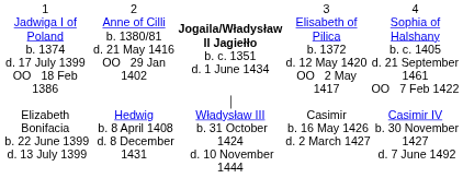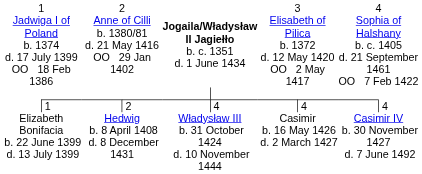 <table style="width:100%; text-align:center; vertical-align:top;" cellspacing="0" cellpadding="0">
 <tr style="vertical-align:top;">
 <td colspan="2">1<br> <a href='#'>Jadwiga I of Poland</a><br>b. 1374 <br>d. 17 July 1399 <br><span>OO</span>   18 Feb 1386</td>
 <td colspan="2">2<br> <a href='#'>Anne of Cilli</a><br>b. 1380/81 <br>d. 21 May 1416 <br><span>OO</span>   29 Jan 1402</td>
 <td colspan="2" style="vertical-align:middle;"><strong>Jogaila/Władysław II Jagiełło</strong><br>b. c. 1351 <br>d. 1 June 1434</td>
 <td colspan="2">3<br> <a href='#'>Elisabeth of Pilica</a><br>b. 1372 <br>d. 12 May 1420 <br><span>OO</span>   2 May 1417</td>
 <td colspan="2">4<br> <a href='#'>Sophia of Halshany</a><br>b. c. 1405 <br>d. 21 September 1461 <br><span>OO</span>   7 Feb 1422</td>
 </tr>
 <tr>
 <td style="width:10%;"> </td>
 <td style="width:10%;"> </td>
 <td style="width:10%;"> </td>
 <td style="width:10%;"> </td>
 <td style="width:10%;"> </td>
 <td style="width:10%;border-left:1px solid black;"> </td>
 <td style="width:10%;"> </td>
 <td style="width:10%;"> </td>
 <td style="width:10%;"> </td>
 <td style="width:10%;"> </td>
 </tr>
+<tr style="text-align:left;">
+<td style="width:10%;"> </td>
+<td style="width:10%;border-left:1px solid black;border-top:1px solid black;"> 1</td>
+<td style="width:10%;border-top:1px solid black;"> </td>
+<td style="width:10%;border-left:1px solid black;border-top:1px solid black;"> 2</td>
+<td style="width:10%;border-top:1px solid black;"> </td>
+<td style="width:10%;border-left:1px solid black;border-top:1px solid black;"> 4</td>
+<td style="width:10%;border-top:1px solid black;"> </td>
+<td style="width:10%;border-left:1px solid black;border-top:1px solid black;"> 4</td>
+<td style="width:10%;border-top:1px solid black;"> </td>
+<td style="width:10%;border-left:1px solid black;"> 4</td>
+</tr>
 <tr style="vertical-align:top;">
 <td colspan="2">Elizabeth Bonifacia<br> b. 22 June 1399 <br> d. 13 July 1399 <br> </td>
 <td colspan="2"><a href='#'>Hedwig</a> <br> b. 8 April 1408 <br> d. 8 December 1431 <br> </td>
 <td colspan="2"><a href='#'>Władysław III</a> <br> b. 31 October 1424 <br> d. 10 November 1444 <br> </td>
 <td colspan="2">Casimir <br> b. 16 May 1426 <br> d. 2 March 1427 <br> </td>
 <td colspan="2"><a href='#'>Casimir IV</a> <br> b. 30 November 1427 <br> d. 7 June 1492 <br> </td>
 </tr>
 <tr>
 </tr>
 </table>
